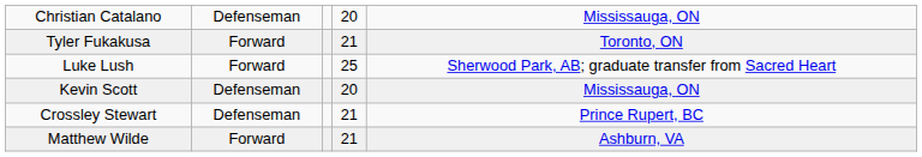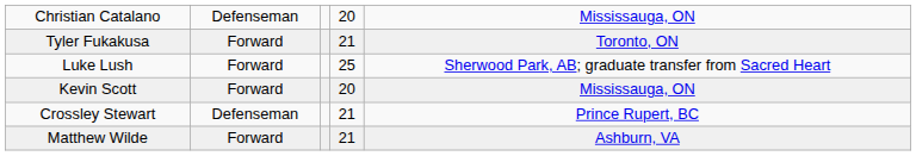 <table class="wikitable" width="60%">
 <tr align="center" bgcolor="">
 <td>Christian Catalano</td>
 <td>Defenseman</td>
 <td></td>
 <td>20</td>
 <td><a href='#'>Mississauga, ON</a></td>
 </tr>
 <tr align="center" bgcolor="f0f0f0">
 <td>Tyler Fukakusa</td>
 <td>Forward</td>
 <td></td>
 <td>21</td>
 <td><a href='#'>Toronto, ON</a></td>
 </tr>
 <tr align="center" bgcolor="">
 <td>Luke Lush</td>
 <td>Forward</td>
 <td></td>
 <td>25</td>
 <td><a href='#'>Sherwood Park, AB</a>; graduate transfer from <a href='#'>Sacred Heart</a></td>
 </tr>
 <tr align="center" bgcolor="f0f0f0">
 <td>Kevin Scott</td>
-<td>Defenseman</td>
+<td>Forward</td>
 <td></td>
 <td>20</td>
 <td><a href='#'>Mississauga, ON</a></td>
 </tr>
 <tr align="center" bgcolor="">
 <td>Crossley Stewart</td>
 <td>Defenseman</td>
 <td></td>
 <td>21</td>
 <td><a href='#'>Prince Rupert, BC</a></td>
 </tr>
 <tr align="center" bgcolor="f0f0f0">
 <td>Matthew Wilde</td>
 <td>Forward</td>
 <td></td>
 <td>21</td>
 <td><a href='#'>Ashburn, VA</a></td>
 </tr>
 </table>
